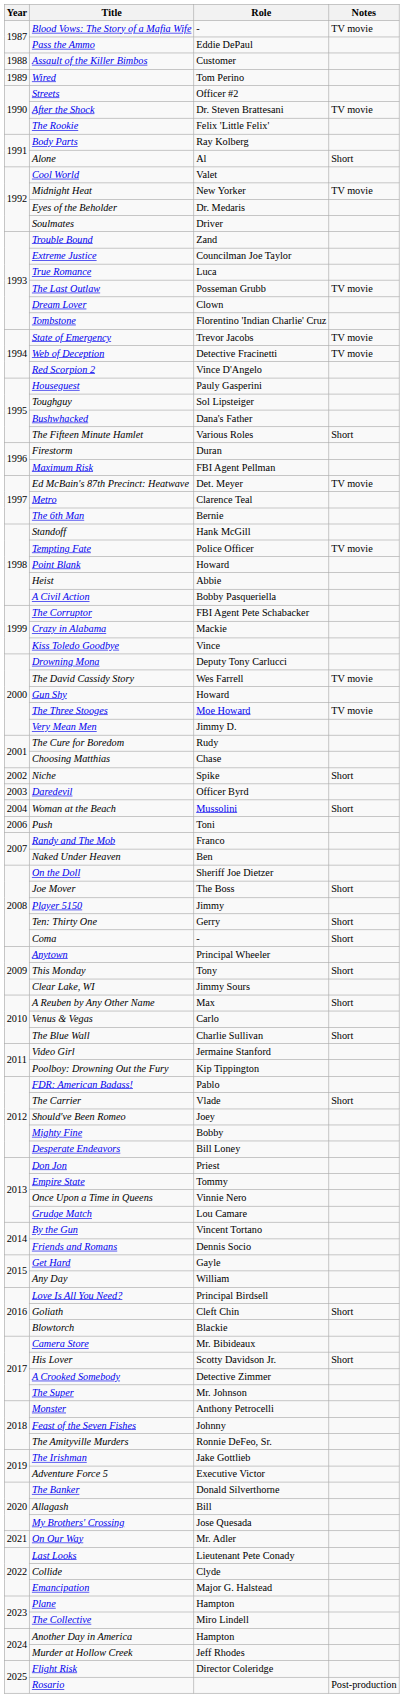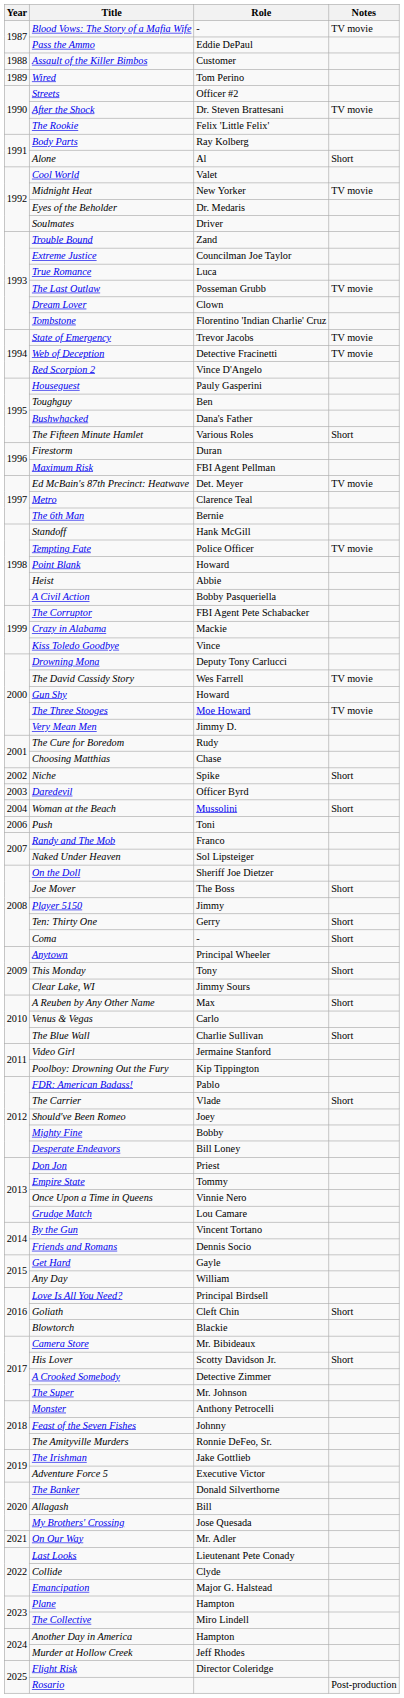 <table class="wikitable sortable">
 <tr>
 <th>Year</th>
 <th>Title</th>
 <th>Role</th>
 <th>Notes</th>
 </tr>
 <tr>
 <td rowspan="2">1987</td>
 <td><em><a href='#'>Blood Vows: The Story of a Mafia Wife</a></em></td>
 <td>-</td>
 <td>TV movie</td>
 </tr>
 <tr>
 <td><em><a href='#'>Pass the Ammo</a></em></td>
 <td>Eddie DePaul</td>
 <td></td>
 </tr>
 <tr>
 <td>1988</td>
 <td><em><a href='#'>Assault of the Killer Bimbos</a></em></td>
 <td>Customer</td>
 <td></td>
 </tr>
 <tr>
 <td>1989</td>
 <td><em><a href='#'>Wired</a></em></td>
 <td>Tom Perino</td>
 <td></td>
 </tr>
 <tr>
 <td rowspan="3">1990</td>
 <td><em><a href='#'>Streets</a></em></td>
 <td>Officer #2</td>
 <td></td>
 </tr>
 <tr>
 <td><em><a href='#'>After the Shock</a></em></td>
 <td>Dr. Steven Brattesani</td>
 <td>TV movie</td>
 </tr>
 <tr>
 <td><em><a href='#'>The Rookie</a></em></td>
 <td>Felix 'Little Felix'</td>
 <td></td>
 </tr>
 <tr>
 <td rowspan="2">1991</td>
 <td><em><a href='#'>Body Parts</a></em></td>
 <td>Ray Kolberg</td>
 <td></td>
 </tr>
 <tr>
 <td><em>Alone</em></td>
 <td>Al</td>
 <td>Short</td>
 </tr>
 <tr>
 <td rowspan="4">1992</td>
 <td><em><a href='#'>Cool World</a></em></td>
 <td>Valet</td>
 <td></td>
 </tr>
 <tr>
 <td><em>Midnight Heat</em></td>
 <td>New Yorker</td>
 <td>TV movie</td>
 </tr>
 <tr>
 <td><em>Eyes of the Beholder</em></td>
 <td>Dr. Medaris</td>
 <td></td>
 </tr>
 <tr>
 <td><em>Soulmates</em></td>
 <td>Driver</td>
 <td></td>
 </tr>
 <tr>
 <td rowspan="6">1993</td>
 <td><em><a href='#'>Trouble Bound</a></em></td>
 <td>Zand</td>
 <td></td>
 </tr>
 <tr>
 <td><em><a href='#'>Extreme Justice</a></em></td>
 <td>Councilman Joe Taylor</td>
 <td></td>
 </tr>
 <tr>
 <td><em><a href='#'>True Romance</a></em></td>
 <td>Luca</td>
 <td></td>
 </tr>
 <tr>
 <td><em><a href='#'>The Last Outlaw</a></em></td>
 <td>Posseman Grubb</td>
 <td>TV movie</td>
 </tr>
 <tr>
 <td><em><a href='#'>Dream Lover</a></em></td>
 <td>Clown</td>
 <td></td>
 </tr>
 <tr>
 <td><em><a href='#'>Tombstone</a></em></td>
 <td>Florentino 'Indian Charlie' Cruz</td>
 <td></td>
 </tr>
 <tr>
 <td rowspan="3">1994</td>
 <td><em><a href='#'>State of Emergency</a></em></td>
 <td>Trevor Jacobs</td>
 <td>TV movie</td>
 </tr>
 <tr>
 <td><em><a href='#'>Web of Deception</a></em></td>
 <td>Detective Fracinetti</td>
 <td>TV movie</td>
 </tr>
 <tr>
 <td><em><a href='#'>Red Scorpion 2</a></em></td>
 <td>Vince D'Angelo</td>
 <td></td>
 </tr>
 <tr>
 <td rowspan="4">1995</td>
 <td><em><a href='#'>Houseguest</a></em></td>
 <td>Pauly Gasperini</td>
 <td></td>
 </tr>
 <tr>
 <td><em>Toughguy</em></td>
-<td>Sol Lipsteiger</td>
+<td>Ben</td>
 <td></td>
 </tr>
 <tr>
 <td><em><a href='#'>Bushwhacked</a></em></td>
 <td>Dana's Father</td>
 <td></td>
 </tr>
 <tr>
 <td><em>The Fifteen Minute Hamlet</em></td>
 <td>Various Roles</td>
 <td>Short</td>
 </tr>
 <tr>
 <td rowspan="2">1996</td>
 <td><em>Firestorm</em></td>
 <td>Duran</td>
 <td></td>
 </tr>
 <tr>
 <td><em><a href='#'>Maximum Risk</a></em></td>
 <td>FBI Agent Pellman</td>
 <td></td>
 </tr>
 <tr>
 <td rowspan="3">1997</td>
 <td><em>Ed McBain's 87th Precinct: Heatwave</em></td>
 <td>Det. Meyer</td>
 <td>TV movie</td>
 </tr>
 <tr>
 <td><em><a href='#'>Metro</a></em></td>
 <td>Clarence Teal</td>
 <td></td>
 </tr>
 <tr>
 <td><em><a href='#'>The 6th Man</a></em></td>
 <td>Bernie</td>
 <td></td>
 </tr>
 <tr>
 <td rowspan="5">1998</td>
 <td><em>Standoff</em></td>
 <td>Hank McGill</td>
 <td></td>
 </tr>
 <tr>
 <td><em><a href='#'>Tempting Fate</a></em></td>
 <td>Police Officer</td>
 <td>TV movie</td>
 </tr>
 <tr>
 <td><em><a href='#'>Point Blank</a></em></td>
 <td>Howard</td>
 <td></td>
 </tr>
 <tr>
 <td><em>Heist</em></td>
 <td>Abbie</td>
 <td></td>
 </tr>
 <tr>
 <td><em><a href='#'>A Civil Action</a></em></td>
 <td>Bobby Pasqueriella</td>
 <td></td>
 </tr>
 <tr>
 <td rowspan="3">1999</td>
 <td><em><a href='#'>The Corruptor</a></em></td>
 <td>FBI Agent Pete Schabacker</td>
 <td></td>
 </tr>
 <tr>
 <td><em><a href='#'>Crazy in Alabama</a></em></td>
 <td>Mackie</td>
 <td></td>
 </tr>
 <tr>
 <td><em><a href='#'>Kiss Toledo Goodbye</a></em></td>
 <td>Vince</td>
 <td></td>
 </tr>
 <tr>
 <td rowspan="5">2000</td>
 <td><em><a href='#'>Drowning Mona</a></em></td>
 <td>Deputy Tony Carlucci</td>
 <td></td>
 </tr>
 <tr>
 <td><em>The David Cassidy Story</em></td>
 <td>Wes Farrell</td>
 <td>TV movie</td>
 </tr>
 <tr>
 <td><em><a href='#'>Gun Shy</a></em></td>
 <td>Howard</td>
 <td></td>
 </tr>
 <tr>
 <td><em><a href='#'>The Three Stooges</a></em></td>
 <td><a href='#'>Moe Howard</a></td>
 <td>TV movie</td>
 </tr>
 <tr>
 <td><em><a href='#'>Very Mean Men</a></em></td>
 <td>Jimmy D.</td>
 <td></td>
 </tr>
 <tr>
 <td rowspan="2">2001</td>
 <td><em>The Cure for Boredom</em></td>
 <td>Rudy</td>
 <td></td>
 </tr>
 <tr>
 <td><em>Choosing Matthias</em></td>
 <td>Chase</td>
 <td></td>
 </tr>
 <tr>
 <td>2002</td>
 <td><em>Niche</em></td>
 <td>Spike</td>
 <td>Short</td>
 </tr>
 <tr>
 <td>2003</td>
 <td><em><a href='#'>Daredevil</a></em></td>
 <td>Officer Byrd</td>
 <td></td>
 </tr>
 <tr>
 <td>2004</td>
 <td><em>Woman at the Beach</em></td>
 <td><a href='#'>Mussolini</a></td>
 <td>Short</td>
 </tr>
 <tr>
 <td>2006</td>
 <td><em>Push</em></td>
 <td>Toni</td>
 <td></td>
 </tr>
 <tr>
 <td rowspan="2">2007</td>
 <td><em><a href='#'>Randy and The Mob</a></em></td>
 <td>Franco</td>
 <td></td>
 </tr>
 <tr>
 <td><em>Naked Under Heaven</em></td>
-<td>Ben</td>
+<td>Sol Lipsteiger</td>
 <td></td>
 </tr>
 <tr>
 <td rowspan="5">2008</td>
 <td><em><a href='#'>On the Doll</a></em></td>
 <td>Sheriff Joe Dietzer</td>
 <td></td>
 </tr>
 <tr>
 <td><em>Joe Mover</em></td>
 <td>The Boss</td>
 <td>Short</td>
 </tr>
 <tr>
 <td><em><a href='#'>Player 5150</a></em></td>
 <td>Jimmy</td>
 <td></td>
 </tr>
 <tr>
 <td><em>Ten: Thirty One</em></td>
 <td>Gerry</td>
 <td>Short</td>
 </tr>
 <tr>
 <td><em>Coma</em></td>
 <td>-</td>
 <td>Short</td>
 </tr>
 <tr>
 <td rowspan="3">2009</td>
 <td><em><a href='#'>Anytown</a></em></td>
 <td>Principal Wheeler</td>
 <td></td>
 </tr>
 <tr>
 <td><em>This Monday</em></td>
 <td>Tony</td>
 <td>Short</td>
 </tr>
 <tr>
 <td><em>Clear Lake, WI</em></td>
 <td>Jimmy Sours</td>
 <td></td>
 </tr>
 <tr>
 <td rowspan="3">2010</td>
 <td><em>A Reuben by Any Other Name</em></td>
 <td>Max</td>
 <td>Short</td>
 </tr>
 <tr>
 <td><em>Venus & Vegas</em></td>
 <td>Carlo</td>
 <td></td>
 </tr>
 <tr>
 <td><em>The Blue Wall</em></td>
 <td>Charlie Sullivan</td>
 <td>Short</td>
 </tr>
 <tr>
 <td rowspan="2">2011</td>
 <td><em>Video Girl</em></td>
 <td>Jermaine Stanford</td>
 <td></td>
 </tr>
 <tr>
 <td><em>Poolboy: Drowning Out the Fury</em></td>
 <td>Kip Tippington</td>
 <td></td>
 </tr>
 <tr>
 <td rowspan="5">2012</td>
 <td><em><a href='#'>FDR: American Badass!</a></em></td>
 <td>Pablo</td>
 <td></td>
 </tr>
 <tr>
 <td><em>The Carrier</em></td>
 <td>Vlade</td>
 <td>Short</td>
 </tr>
 <tr>
 <td><em>Should've Been Romeo</em></td>
 <td>Joey</td>
 <td></td>
 </tr>
 <tr>
 <td><em><a href='#'>Mighty Fine</a></em></td>
 <td>Bobby</td>
 <td></td>
 </tr>
 <tr>
 <td><em><a href='#'>Desperate Endeavors</a></em></td>
 <td>Bill Loney</td>
 <td></td>
 </tr>
 <tr>
 <td rowspan="4">2013</td>
 <td><em><a href='#'>Don Jon</a></em></td>
 <td>Priest</td>
 <td></td>
 </tr>
 <tr>
 <td><em><a href='#'>Empire State</a></em></td>
 <td>Tommy</td>
 <td></td>
 </tr>
 <tr>
 <td><em>Once Upon a Time in Queens</em></td>
 <td>Vinnie Nero</td>
 <td></td>
 </tr>
 <tr>
 <td><em><a href='#'>Grudge Match</a></em></td>
 <td>Lou Camare</td>
 <td></td>
 </tr>
 <tr>
 <td rowspan="2">2014</td>
 <td><em><a href='#'>By the Gun</a></em></td>
 <td>Vincent Tortano</td>
 <td></td>
 </tr>
 <tr>
 <td><em><a href='#'>Friends and Romans</a></em></td>
 <td>Dennis Socio</td>
 <td></td>
 </tr>
 <tr>
 <td rowspan="2">2015</td>
 <td><em><a href='#'>Get Hard</a></em></td>
 <td>Gayle</td>
 <td></td>
 </tr>
 <tr>
 <td><em>Any Day</em></td>
 <td>William</td>
 <td></td>
 </tr>
 <tr>
 <td rowspan="3">2016</td>
 <td><em><a href='#'>Love Is All You Need?</a></em></td>
 <td>Principal Birdsell</td>
 <td></td>
 </tr>
 <tr>
 <td><em>Goliath</em></td>
 <td>Cleft Chin</td>
 <td>Short</td>
 </tr>
 <tr>
 <td><em>Blowtorch</em></td>
 <td>Blackie</td>
 <td></td>
 </tr>
 <tr>
 <td rowspan="4">2017</td>
 <td><em><a href='#'>Camera Store</a></em></td>
 <td>Mr. Bibideaux</td>
 <td></td>
 </tr>
 <tr>
 <td><em>His Lover</em></td>
 <td>Scotty Davidson Jr.</td>
 <td>Short</td>
 </tr>
 <tr>
 <td><em><a href='#'>A Crooked Somebody</a></em></td>
 <td>Detective Zimmer</td>
 <td></td>
 </tr>
 <tr>
 <td><em><a href='#'>The Super</a></em></td>
 <td>Mr. Johnson</td>
 <td></td>
 </tr>
 <tr>
 <td rowspan="3">2018</td>
 <td><em><a href='#'>Monster</a></em></td>
 <td>Anthony Petrocelli</td>
 <td></td>
 </tr>
 <tr>
 <td><em><a href='#'>Feast of the Seven Fishes</a></em></td>
 <td>Johnny</td>
 <td></td>
 </tr>
 <tr>
 <td><em>The Amityville Murders</em></td>
 <td>Ronnie DeFeo, Sr.</td>
 <td></td>
 </tr>
 <tr>
 <td rowspan="2">2019</td>
 <td><em><a href='#'>The Irishman</a></em></td>
 <td>Jake Gottlieb</td>
 <td></td>
 </tr>
 <tr>
 <td><em>Adventure Force 5</em></td>
 <td>Executive Victor</td>
 <td></td>
 </tr>
 <tr>
 <td rowspan="3">2020</td>
 <td><em><a href='#'>The Banker</a></em></td>
 <td>Donald Silverthorne</td>
 <td></td>
 </tr>
 <tr>
 <td><em>Allagash</em></td>
 <td>Bill</td>
 <td></td>
 </tr>
 <tr>
 <td><em><a href='#'>My Brothers' Crossing</a></em></td>
 <td>Jose Quesada</td>
 <td></td>
 </tr>
 <tr>
 <td>2021</td>
 <td><em><a href='#'>On Our Way</a></em></td>
 <td>Mr. Adler</td>
 <td></td>
 </tr>
 <tr>
 <td rowspan="3">2022</td>
 <td><em><a href='#'>Last Looks</a></em></td>
 <td>Lieutenant Pete Conady</td>
 <td></td>
 </tr>
 <tr>
 <td><em>Collide</em></td>
 <td>Clyde</td>
 <td></td>
 </tr>
 <tr>
 <td><em><a href='#'>Emancipation</a></em></td>
 <td>Major G. Halstead</td>
 <td></td>
 </tr>
 <tr>
 <td rowspan="2">2023</td>
 <td><em><a href='#'>Plane</a></em></td>
 <td>Hampton</td>
 <td></td>
 </tr>
 <tr>
 <td><em><a href='#'>The Collective</a></em></td>
 <td>Miro Lindell</td>
 <td></td>
 </tr>
 <tr>
 <td rowspan="2">2024</td>
 <td><em>Another Day in America</em></td>
 <td>Hampton</td>
 <td></td>
 </tr>
 <tr>
 <td><em>Murder at Hollow Creek</em></td>
 <td>Jeff Rhodes</td>
 <td></td>
 </tr>
 <tr>
 <td rowspan="2">2025</td>
 <td><em><a href='#'>Flight Risk</a></em></td>
 <td>Director Coleridge</td>
 <td></td>
 </tr>
 <tr>
 <td><em><a href='#'>Rosario</a></em></td>
 <td></td>
 <td>Post-production</td>
 </tr>
 </table>
